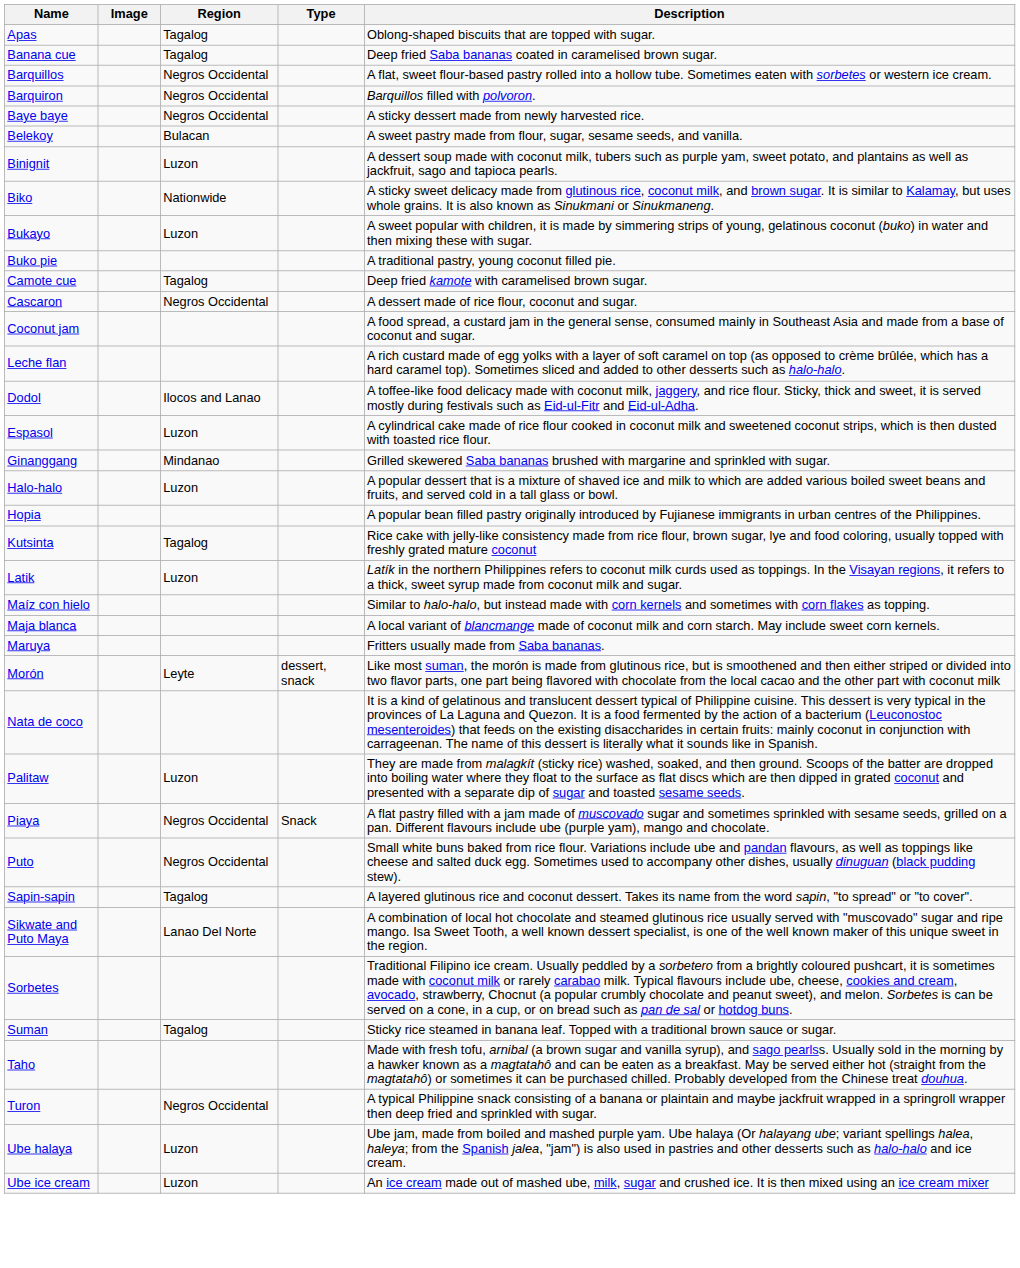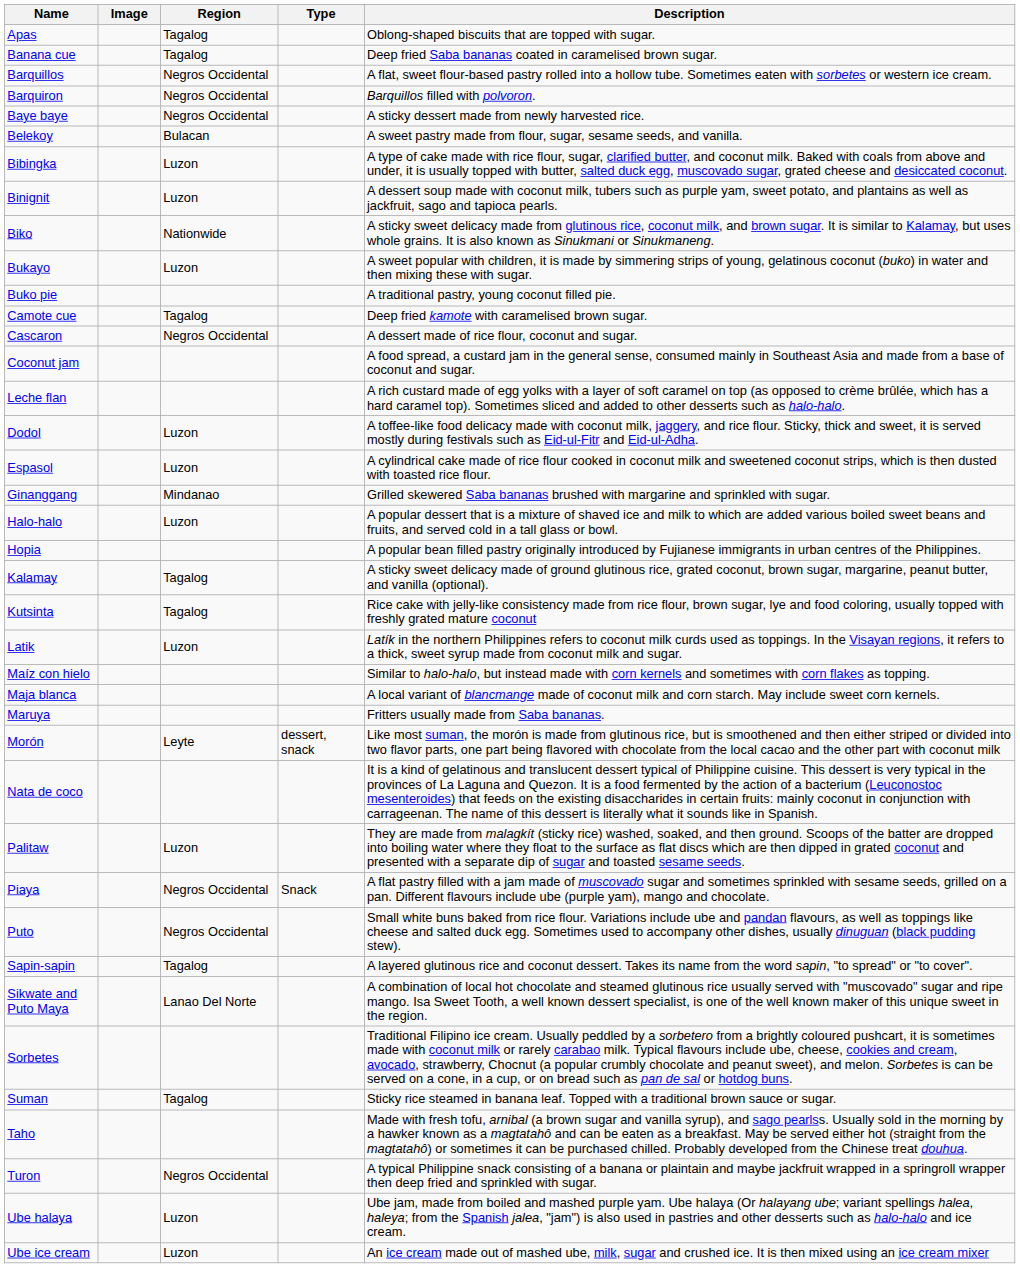 <table class="wikitable sortable" width="100%">
 <tr>
 <th style="width:110px;">Name</th>
 <th style="width:70px;">Image</th>
 <th style="width:140px;">Region</th>
 <th style="width:100px;">Type</th>
 <th>Description</th>
 </tr>
 <tr>
 <td><a href='#'>Apas</a></td>
 <td></td>
 <td> Tagalog</td>
 <td></td>
 <td>Oblong-shaped biscuits that are topped with sugar.</td>
 </tr>
 <tr>
 <td><a href='#'>Banana cue</a></td>
 <td></td>
 <td> Tagalog</td>
 <td></td>
 <td>Deep fried <a href='#'>Saba bananas</a> coated in caramelised brown sugar.</td>
 </tr>
 <tr>
 <td><a href='#'>Barquillos</a></td>
 <td></td>
 <td>Negros Occidental</td>
 <td></td>
 <td>A flat, sweet flour-based pastry rolled into a hollow tube. Sometimes eaten with <em><a href='#'>sorbetes</a></em> or western ice cream.</td>
 </tr>
 <tr>
 <td><a href='#'>Barquiron</a></td>
 <td></td>
 <td>Negros Occidental</td>
 <td></td>
 <td><em>Barquillos</em> filled with <em><a href='#'>polvoron</a></em>.</td>
 </tr>
 <tr>
 <td><a href='#'>Baye baye</a></td>
 <td></td>
 <td>Negros Occidental</td>
 <td></td>
 <td>A sticky dessert made from newly harvested rice.</td>
 </tr>
 <tr>
 <td><a href='#'>Belekoy</a></td>
 <td></td>
 <td>Bulacan</td>
 <td></td>
 <td>A sweet pastry made from flour, sugar, sesame seeds, and vanilla.</td>
+</tr>
+<tr>
+<td><a href='#'>Bibingka</a></td>
+<td></td>
+<td> Luzon</td>
+<td></td>
+<td>A type of cake made with rice flour, sugar, <a href='#'>clarified butter</a>, and coconut milk. Baked with coals from above and under, it is usually topped with butter, <a href='#'>salted duck egg</a>, <a href='#'>muscovado sugar</a>, grated cheese and <a href='#'>desiccated coconut</a>.</td>
 </tr>
 <tr>
 <td><a href='#'>Binignit</a></td>
 <td></td>
 <td> Luzon</td>
 <td></td>
 <td>A dessert soup made with coconut milk, tubers such as purple yam, sweet potato, and plantains as well as jackfruit, sago and tapioca pearls.</td>
 </tr>
 <tr>
 <td><a href='#'>Biko</a></td>
 <td></td>
 <td> Nationwide</td>
 <td></td>
 <td>A sticky sweet delicacy made from <a href='#'>glutinous rice</a>, <a href='#'>coconut milk</a>, and <a href='#'>brown sugar</a>. It is similar to <a href='#'>Kalamay</a>, but uses whole grains. It is also known as <em>Sinukmani</em> or <em>Sinukmaneng</em>.</td>
 </tr>
 <tr>
 <td><a href='#'>Bukayo</a></td>
 <td></td>
 <td> Luzon</td>
 <td></td>
 <td>A sweet popular with children, it is made by simmering strips of young, gelatinous coconut (<em>buko</em>) in water and then mixing these with sugar.</td>
 </tr>
 <tr>
 <td><a href='#'>Buko pie</a></td>
 <td></td>
 <td></td>
 <td></td>
 <td>A traditional pastry, young coconut filled pie.</td>
 </tr>
 <tr>
 <td><a href='#'>Camote cue</a></td>
 <td></td>
 <td> Tagalog</td>
 <td></td>
 <td>Deep fried <em><a href='#'>kamote</a></em> with caramelised brown sugar.</td>
 </tr>
 <tr>
 <td><a href='#'>Cascaron</a></td>
 <td></td>
 <td>Negros Occidental</td>
 <td></td>
 <td>A dessert made of rice flour, coconut and sugar.</td>
 </tr>
 <tr>
 <td><a href='#'>Coconut jam</a></td>
 <td></td>
 <td></td>
 <td></td>
 <td>A food spread, a custard jam in the general sense, consumed mainly in Southeast Asia and made from a base of coconut and sugar.</td>
 </tr>
 <tr>
 <td><a href='#'>Leche flan</a></td>
 <td></td>
 <td></td>
 <td></td>
 <td>A rich custard made of egg yolks with a layer of soft caramel on top (as opposed to crème brûlée, which has a hard caramel top). Sometimes sliced and added to other desserts such as <em><a href='#'>halo-halo</a></em>.</td>
 </tr>
 <tr>
 <td><a href='#'>Dodol</a></td>
 <td></td>
-<td>Ilocos and Lanao</td>
+<td> Luzon</td>
 <td></td>
 <td>A toffee-like food delicacy made with coconut milk, <a href='#'>jaggery</a>, and rice flour. Sticky, thick and sweet, it is served mostly during festivals such as <a href='#'>Eid-ul-Fitr</a> and <a href='#'>Eid-ul-Adha</a>.</td>
 </tr>
 <tr>
 <td><a href='#'>Espasol</a></td>
 <td></td>
 <td> Luzon</td>
 <td></td>
 <td>A cylindrical cake made of rice flour cooked in coconut milk and sweetened coconut strips, which is then dusted with toasted rice flour.</td>
 </tr>
 <tr>
 <td><a href='#'>Ginanggang</a></td>
 <td></td>
 <td>Mindanao</td>
 <td></td>
 <td>Grilled skewered <a href='#'>Saba bananas</a> brushed with margarine and sprinkled with sugar.</td>
 </tr>
 <tr>
 <td><a href='#'>Halo-halo</a></td>
 <td></td>
 <td> Luzon</td>
 <td></td>
 <td>A popular dessert that is a mixture of shaved ice and milk to which are added various boiled sweet beans and fruits, and served cold in a tall glass or bowl.</td>
 </tr>
 <tr>
 <td><a href='#'>Hopia</a></td>
 <td></td>
 <td></td>
 <td></td>
 <td>A popular bean filled pastry originally introduced by Fujianese immigrants in urban centres of the Philippines.</td>
+</tr>
+<tr>
+<td><a href='#'>Kalamay</a></td>
+<td></td>
+<td> Tagalog</td>
+<td></td>
+<td>A sticky sweet delicacy made of ground glutinous rice, grated coconut, brown sugar, margarine, peanut butter, and vanilla (optional).</td>
 </tr>
 <tr>
 <td><a href='#'>Kutsinta</a></td>
 <td></td>
 <td> Tagalog</td>
 <td></td>
 <td>Rice cake with jelly-like consistency made from rice flour, brown sugar, lye and food coloring, usually topped with freshly grated mature <a href='#'>coconut</a></td>
 </tr>
 <tr>
 <td><a href='#'>Latik</a></td>
 <td></td>
 <td> Luzon</td>
 <td></td>
 <td><em>Latík</em> in the northern Philippines refers to coconut milk curds used as toppings. In the <a href='#'>Visayan regions</a>, it refers to a thick, sweet syrup made from coconut milk and sugar.</td>
 </tr>
 <tr>
 <td><a href='#'>Maíz con hielo</a></td>
 <td></td>
 <td></td>
 <td></td>
 <td>Similar to <em>halo-halo</em>, but instead made with <a href='#'>corn kernels</a> and sometimes with <a href='#'>corn flakes</a> as topping.</td>
 </tr>
 <tr>
 <td><a href='#'>Maja blanca</a></td>
 <td></td>
 <td></td>
 <td></td>
 <td>A local variant of <em><a href='#'>blancmange</a></em> made of coconut milk and corn starch. May include sweet corn kernels.</td>
 </tr>
 <tr>
 <td><a href='#'>Maruya</a></td>
 <td></td>
 <td></td>
 <td></td>
 <td>Fritters usually made from <a href='#'>Saba bananas</a>.</td>
 </tr>
 <tr>
 <td><a href='#'>Morón</a></td>
 <td></td>
 <td>Leyte</td>
 <td>dessert, snack</td>
 <td>Like most <a href='#'>suman</a>, the morón is made from glutinous rice, but is smoothened and then either striped or divided into two flavor parts, one part being flavored with chocolate from the local cacao and the other part with coconut milk</td>
 </tr>
 <tr>
 <td><a href='#'>Nata de coco</a></td>
 <td></td>
 <td></td>
 <td></td>
 <td>It is a kind of gelatinous and translucent dessert typical of Philippine cuisine. This dessert is very typical in the provinces of La Laguna and Quezon. It is a food fermented by the action of a bacterium (<a href='#'>Leuconostoc mesenteroides</a>) that feeds on the existing disaccharides in certain fruits: mainly coconut in conjunction with carrageenan. The name of this dessert is literally what it sounds like in Spanish.</td>
 </tr>
 <tr>
 <td><a href='#'>Palitaw</a></td>
 <td></td>
 <td> Luzon</td>
 <td></td>
 <td>They are made from <em>malagkít</em> (sticky rice) washed, soaked, and then ground. Scoops of the batter are dropped into boiling water where they float to the surface as flat discs which are then dipped in grated <a href='#'>coconut</a> and presented with a separate dip of <a href='#'>sugar</a> and toasted <a href='#'>sesame seeds</a>.</td>
 </tr>
 <tr>
 <td><a href='#'>Piaya</a></td>
 <td></td>
 <td>Negros Occidental</td>
 <td>Snack</td>
 <td>A flat pastry filled with a jam made of <em><a href='#'>muscovado</a></em> sugar and sometimes sprinkled with sesame seeds, grilled on a pan. Different flavours include ube (purple yam), mango and chocolate.</td>
 </tr>
 <tr>
 <td><a href='#'>Puto</a></td>
 <td></td>
 <td>Negros Occidental</td>
 <td></td>
 <td>Small white buns baked from rice flour. Variations include ube and <a href='#'>pandan</a> flavours, as well as toppings like cheese and salted duck egg. Sometimes used to accompany other dishes, usually <em><a href='#'>dinuguan</a></em> (<a href='#'>black pudding</a> stew).</td>
 </tr>
 <tr>
 <td><a href='#'>Sapin-sapin</a></td>
 <td></td>
 <td> Tagalog</td>
 <td></td>
 <td>A layered glutinous rice and coconut dessert. Takes its name from the word <em>sapin</em>, "to spread" or "to cover".</td>
 </tr>
 <tr>
 <td><a href='#'>Sikwate and Puto Maya</a></td>
 <td></td>
 <td> Lanao Del Norte</td>
 <td></td>
 <td>A combination of local hot chocolate and steamed glutinous rice usually served with "muscovado" sugar and ripe mango. Isa Sweet Tooth, a well known dessert specialist, is one of the well known maker of this unique sweet in the region.</td>
 </tr>
 <tr>
 <td><a href='#'>Sorbetes</a></td>
 <td></td>
 <td></td>
 <td></td>
 <td>Traditional Filipino ice cream. Usually peddled by a <em>sorbetero</em> from a brightly coloured pushcart, it is sometimes made with <a href='#'>coconut milk</a> or rarely <a href='#'>carabao</a> milk. Typical flavours include ube, cheese, <a href='#'>cookies and cream</a>, <a href='#'>avocado</a>, strawberry, Chocnut (a popular crumbly chocolate and peanut sweet), and melon. <em>Sorbetes</em> is can be served on a cone, in a cup, or on bread such as <em><a href='#'>pan de sal</a></em> or <a href='#'>hotdog buns</a>.</td>
 </tr>
 <tr>
 <td><a href='#'>Suman</a></td>
 <td></td>
 <td> Tagalog</td>
 <td></td>
 <td> Sticky rice steamed in banana leaf. Topped with a traditional brown sauce or sugar.</td>
 </tr>
 <tr>
 <td><a href='#'>Taho</a></td>
 <td></td>
 <td></td>
 <td></td>
 <td>Made with fresh tofu, <em>arnibal</em> (a brown sugar and vanilla syrup), and <a href='#'>sago pearls</a>s. Usually sold in the morning by a hawker known as a <em>magtatahô</em> and can be eaten as a breakfast. May be served either hot (straight from the <em>magtatahô</em>) or sometimes it can be purchased chilled. Probably developed from the Chinese treat <em><a href='#'>douhua</a></em>.</td>
 </tr>
 <tr>
 <td><a href='#'>Turon</a></td>
 <td></td>
 <td>Negros Occidental</td>
 <td></td>
 <td>A typical Philippine snack consisting of a banana or plaintain and maybe jackfruit wrapped in a springroll wrapper then deep fried and sprinkled with sugar.</td>
 </tr>
 <tr>
 <td><a href='#'>Ube halaya</a></td>
 <td></td>
 <td> Luzon</td>
 <td></td>
 <td>Ube jam, made from boiled and mashed purple yam. Ube halaya (Or <em>halayang ube</em>; variant spellings <em>halea</em>, <em>haleya</em>; from the <a href='#'>Spanish</a> <em>jalea</em>, "jam") is also used in pastries and other desserts such as <em><a href='#'>halo-halo</a></em> and ice cream.</td>
 </tr>
 <tr>
 <td><a href='#'>Ube ice cream</a></td>
 <td></td>
 <td> Luzon</td>
 <td></td>
 <td>An <a href='#'>ice cream</a> made out of mashed ube, <a href='#'>milk</a>, <a href='#'>sugar</a> and crushed ice. It is then mixed using an <a href='#'>ice cream mixer</a></td>
 </tr>
 </table>
